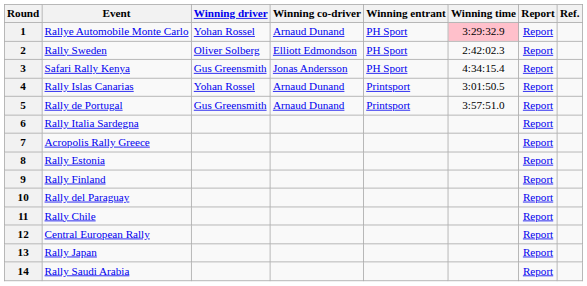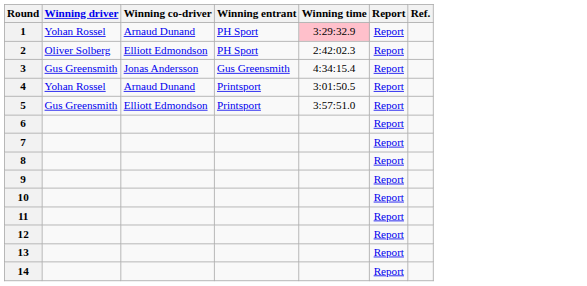 <table class="wikitable" style="font-size: 85%;">
 <tr>
 <th>Round</th>
-<th>Event</th>
 <th nowrap><a href='#'>Winning driver</a></th>
 <th nowrap>Winning co-driver</th>
 <th nowrap>Winning entrant</th>
 <th nowrap>Winning time</th>
 <th>Report</th>
 <th>Ref.</th>
 </tr>
 <tr>
 <th>1</th>
-<td nowrap> <a href='#'>Rallye Automobile Monte Carlo</a></td>
 <td> <a href='#'>Yohan Rossel</a></td>
 <td> <a href='#'>Arnaud Dunand</a></td>
 <td> <a href='#'>PH Sport</a></td>
 <td align="center" style="background: pink;">3:29:32.9</td>
 <td align="center"><a href='#'>Report</a></td>
 <td align="center"></td>
 </tr>
 <tr>
 <th>2</th>
-<td> <a href='#'>Rally Sweden</a></td>
 <td> <a href='#'>Oliver Solberg</a></td>
 <td> <a href='#'>Elliott Edmondson</a></td>
 <td> <a href='#'>PH Sport</a></td>
 <td align="center">2:42:02.3</td>
 <td align="center"><a href='#'>Report</a></td>
 <td align="center"></td>
 </tr>
 <tr>
 <th>3</th>
-<td> <a href='#'>Safari Rally Kenya</a></td>
 <td> <a href='#'>Gus Greensmith</a></td>
 <td> <a href='#'>Jonas Andersson</a></td>
-<td> <a href='#'>PH Sport</a></td>
+<td> <a href='#'>Gus Greensmith</a></td>
 <td align="center">4:34:15.4</td>
 <td align="center"><a href='#'>Report</a></td>
 <td align="center"></td>
 </tr>
 <tr>
 <th>4</th>
-<td> <a href='#'>Rally Islas Canarias</a></td>
 <td> <a href='#'>Yohan Rossel</a></td>
 <td> <a href='#'>Arnaud Dunand</a></td>
 <td> <a href='#'>Printsport</a></td>
 <td align="center">3:01:50.5</td>
 <td align="center"><a href='#'>Report</a></td>
 <td align="center"></td>
 </tr>
 <tr>
 <th>5</th>
-<td> <a href='#'>Rally de Portugal</a></td>
 <td> <a href='#'>Gus Greensmith</a></td>
-<td> <a href='#'>Arnaud Dunand</a></td>
+<td> <a href='#'>Elliott Edmondson</a></td>
 <td> <a href='#'>Printsport</a></td>
 <td align="center">3:57:51.0</td>
 <td align="center"><a href='#'>Report</a></td>
 <td align="center"></td>
 </tr>
 <tr>
 <th>6</th>
-<td> <a href='#'>Rally Italia Sardegna</a></td>
 <td></td>
 <td></td>
 <td></td>
 <td align="center"></td>
 <td align="center"><a href='#'>Report</a></td>
 <td align="center"></td>
 </tr>
 <tr>
 <th>7</th>
-<td> <a href='#'>Acropolis Rally Greece</a></td>
 <td></td>
 <td></td>
 <td></td>
 <td align="center"></td>
 <td align="center"><a href='#'>Report</a></td>
 <td align="center"></td>
 </tr>
 <tr>
 <th>8</th>
-<td> <a href='#'>Rally Estonia</a></td>
 <td></td>
 <td></td>
 <td></td>
 <td align="center"></td>
 <td align="center"><a href='#'>Report</a></td>
 <td align="center"></td>
 </tr>
 <tr>
 <th>9</th>
-<td> <a href='#'>Rally Finland</a></td>
 <td></td>
 <td></td>
 <td></td>
 <td align="center"></td>
 <td align="center"><a href='#'>Report</a></td>
 <td align="center"></td>
 </tr>
 <tr>
 <th>10</th>
-<td> <a href='#'>Rally del Paraguay</a></td>
 <td></td>
 <td></td>
 <td></td>
 <td align="center"></td>
 <td align="center"><a href='#'>Report</a></td>
 <td align="center"></td>
 </tr>
 <tr>
 <th>11</th>
-<td> <a href='#'>Rally Chile</a></td>
 <td></td>
 <td></td>
 <td></td>
 <td align="center"></td>
 <td align="center"><a href='#'>Report</a></td>
 <td align="center"></td>
 </tr>
 <tr>
 <th>12</th>
-<td> <a href='#'>Central European Rally</a></td>
 <td></td>
 <td></td>
 <td></td>
 <td align="center"></td>
 <td align="center"><a href='#'>Report</a></td>
 <td align="center"></td>
 </tr>
 <tr>
 <th>13</th>
-<td> <a href='#'>Rally Japan</a></td>
 <td></td>
 <td></td>
 <td></td>
 <td align="center"></td>
 <td align="center"><a href='#'>Report</a></td>
 <td align="center"></td>
 </tr>
 <tr>
 <th>14</th>
-<td> <a href='#'>Rally Saudi Arabia</a></td>
 <td></td>
 <td></td>
 <td></td>
 <td align="center"></td>
 <td align="center"><a href='#'>Report</a></td>
 <td align="center"></td>
 </tr>
 </table>
